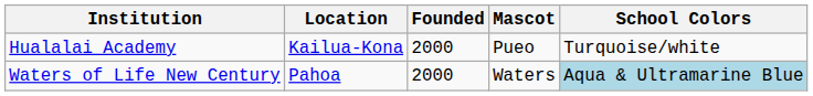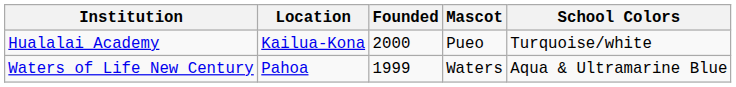 <table class="wikitable">
 <tr>
 <th>Institution</th>
 <th>Location</th>
 <th>Founded</th>
 <th>Mascot</th>
 <th>School Colors</th>
 </tr>
 <tr>
 <td><a href='#'>Hualalai Academy</a></td>
 <td><a href='#'>Kailua-Kona</a></td>
 <td>2000</td>
 <td>Pueo</td>
 <td>Turquoise/white</td>
 </tr>
 <tr>
 <td><a href='#'>Waters of Life New Century</a></td>
 <td><a href='#'>Pahoa</a></td>
-<td>2000</td>
+<td>1999</td>
 <td>Waters</td>
-<td style="background: lightblue;">Aqua & Ultramarine Blue</td>
+<td>Aqua & Ultramarine Blue</td>
 </tr>
 </table>
